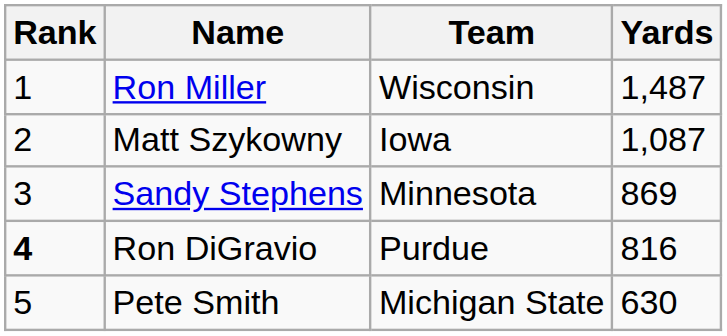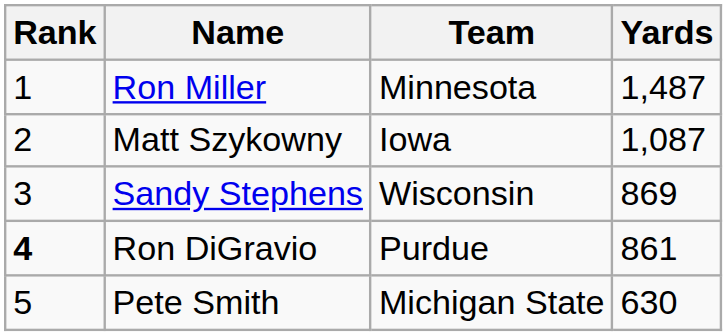 <table class="wikitable" style="font-size: 90%">
 <tr>
 <th>Rank</th>
 <th>Name</th>
 <th>Team</th>
 <th>Yards</th>
 </tr>
 <tr>
 <td>1</td>
 <td><a href='#'>Ron Miller</a></td>
-<td>Wisconsin</td>
+<td>Minnesota</td>
 <td>1,487</td>
 </tr>
 <tr>
 <td>2</td>
 <td>Matt Szykowny</td>
 <td>Iowa</td>
 <td>1,087</td>
 </tr>
 <tr>
 <td>3</td>
 <td><a href='#'>Sandy Stephens</a></td>
-<td>Minnesota</td>
+<td>Wisconsin</td>
 <td>869</td>
 </tr>
 <tr>
 <td><strong>4</strong></td>
 <td>Ron DiGravio</td>
 <td>Purdue</td>
-<td>816</td>
+<td>861</td>
 </tr>
 <tr>
 <td>5</td>
 <td>Pete Smith</td>
 <td>Michigan State</td>
 <td>630</td>
 </tr>
 </table>
